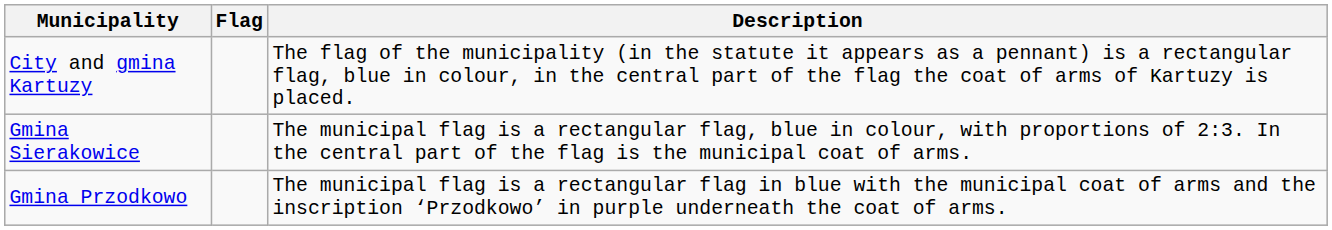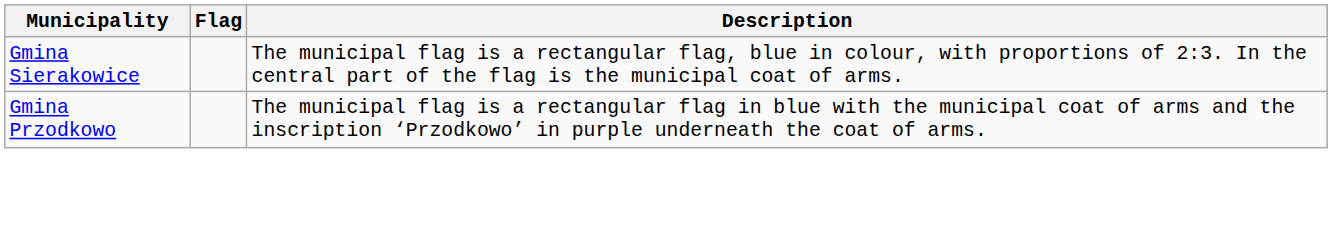 <table class="wikitable">
 <tr>
 <th>Municipality</th>
 <th>Flag</th>
 <th>Description</th>
-</tr>
-<tr>
-<td><a href='#'>City</a> and  <a href='#'>gmina Kartuzy</a></td>
-<td></td>
-<td>The flag of the municipality (in the statute it appears as a pennant) is a rectangular flag, blue in colour, in the central part of the flag the coat of arms of Kartuzy is placed.</td>
 </tr>
 <tr>
 <td><a href='#'>Gmina Sierakowice</a></td>
 <td></td>
 <td>The municipal flag is a rectangular flag, blue in colour, with proportions of 2:3. In the central part of the flag is the municipal coat of arms.</td>
 </tr>
 <tr>
 <td><a href='#'>Gmina Przodkowo</a></td>
 <td></td>
 <td>The municipal flag is a rectangular flag in blue with the municipal coat of arms and the inscription ‘Przodkowo’ in purple underneath the coat of arms.</td>
 </tr>
 </table>
